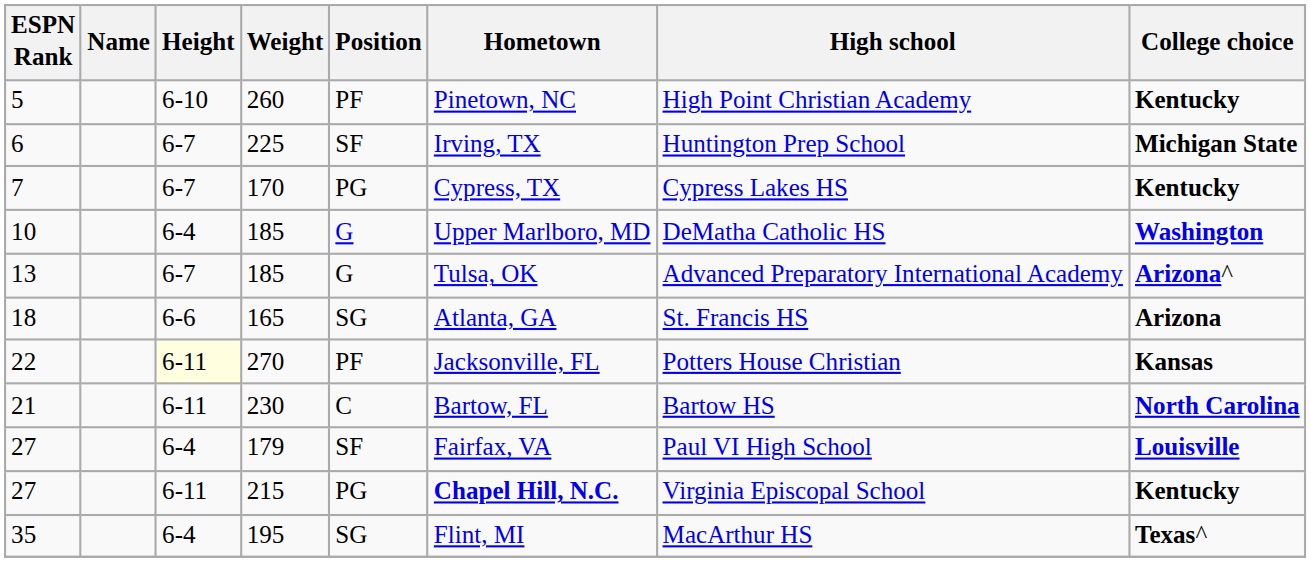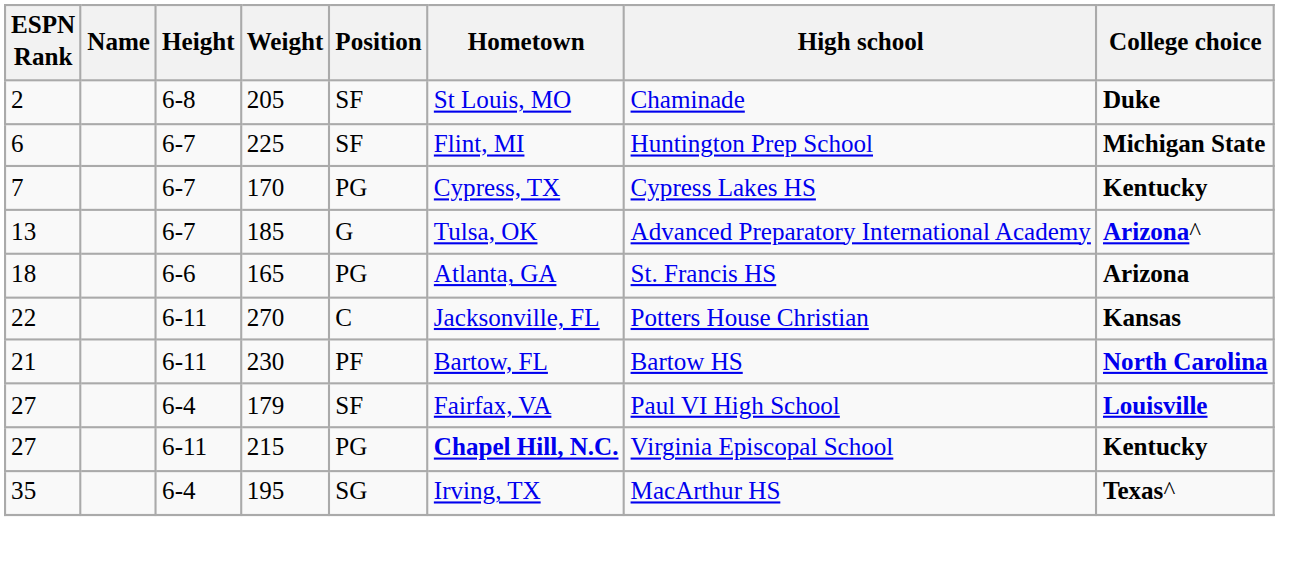 <table class="wikitable sortable" style="font-size: 75%" style="width: 75%">
 <tr>
 <th>ESPN<br>Rank</th>
 <th>Name</th>
 <th>Height</th>
 <th>Weight</th>
 <th>Position</th>
 <th>Hometown</th>
 <th>High school</th>
 <th>College choice</th>
 </tr>
 <tr>
-<td>5</td>
+<td>2</td>
 <td></td>
-<td>6-10</td>
-<td>260</td>
-<td>PF</td>
-<td><a href='#'>Pinetown, NC</a></td>
-<td><a href='#'>High Point Christian Academy</a></td>
-<td><strong>Kentucky</strong></td>
+<td>6-8</td>
+<td>205</td>
+<td>SF</td>
+<td><a href='#'>St Louis, MO</a></td>
+<td><a href='#'>Chaminade</a></td>
+<td><strong>Duke</strong></td>
 </tr>
 <tr>
 <td>6</td>
 <td></td>
 <td>6-7</td>
 <td>225</td>
 <td>SF</td>
-<td><a href='#'>Irving, TX</a></td>
+<td><a href='#'>Flint, MI</a></td>
 <td><a href='#'>Huntington Prep School</a></td>
 <td><strong>Michigan State</strong></td>
 </tr>
 <tr>
 <td>7</td>
 <td></td>
 <td>6-7</td>
 <td>170</td>
 <td>PG</td>
 <td><a href='#'>Cypress, TX</a></td>
 <td><a href='#'>Cypress Lakes HS</a></td>
 <td><strong>Kentucky</strong></td>
-</tr>
-<tr>
-<td>10</td>
-<td></td>
-<td>6-4</td>
-<td>185</td>
-<td><a href='#'>G</a></td>
-<td><a href='#'>Upper Marlboro, MD</a></td>
-<td><a href='#'>DeMatha Catholic HS</a></td>
-<td><strong><a href='#'>Washington</a></strong></td>
 </tr>
 <tr>
 <td>13</td>
 <td></td>
 <td>6-7</td>
 <td>185</td>
 <td>G</td>
 <td><a href='#'>Tulsa, OK</a></td>
 <td><a href='#'>Advanced Preparatory International Academy</a></td>
 <td><strong><a href='#'>Arizona</a></strong>^</td>
 </tr>
 <tr>
 <td>18</td>
 <td></td>
 <td>6-6</td>
 <td>165</td>
-<td>SG</td>
+<td>PG</td>
 <td><a href='#'>Atlanta, GA</a></td>
 <td><a href='#'>St. Francis HS</a></td>
 <td><strong>Arizona</strong></td>
 </tr>
 <tr>
 <td>22</td>
 <td></td>
-<td style="background: lightyellow;">6-11</td>
+<td>6-11</td>
 <td>270</td>
-<td>PF</td>
+<td>C</td>
 <td><a href='#'>Jacksonville, FL</a></td>
 <td><a href='#'>Potters House Christian</a></td>
 <td><strong>Kansas</strong></td>
 </tr>
 <tr>
 <td>21</td>
 <td></td>
 <td>6-11</td>
 <td>230</td>
-<td>C</td>
+<td>PF</td>
 <td><a href='#'>Bartow, FL</a></td>
 <td><a href='#'>Bartow HS</a></td>
 <td><strong><a href='#'>North Carolina</a></strong></td>
 </tr>
 <tr>
 <td>27</td>
 <td></td>
 <td>6-4</td>
 <td>179</td>
 <td>SF</td>
 <td><a href='#'>Fairfax, VA</a></td>
 <td><a href='#'>Paul VI High School</a></td>
 <td><strong><a href='#'>Louisville</a></strong></td>
 </tr>
 <tr>
 <td>27</td>
 <td></td>
 <td>6-11</td>
 <td>215</td>
 <td>PG</td>
 <td><strong><a href='#'>Chapel Hill, N.C.</a></strong></td>
 <td><a href='#'>Virginia Episcopal School</a></td>
 <td><strong>Kentucky</strong></td>
 </tr>
 <tr>
 <td>35</td>
 <td></td>
 <td>6-4</td>
 <td>195</td>
 <td>SG</td>
-<td><a href='#'>Flint, MI</a></td>
+<td><a href='#'>Irving, TX</a></td>
 <td><a href='#'>MacArthur HS</a></td>
 <td><strong>Texas</strong>^</td>
 </tr>
 <tr>
 </tr>
 </table>
